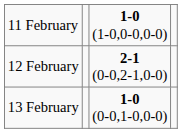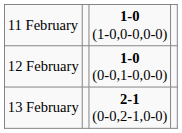 <table bgcolor="#f9f9f9" cellpadding="3" cellspacing="0" border="1" style="font-size: 95%; border: gray solid 1px; border-collapse: collapse; background: #f9f9f9;">
 <tr>
 <td>11 February</td>
 <td></td>
 <td align="center"><strong>1-0</strong><br>(1-0,0-0,0-0)</td>
 <td></td>
 </tr>
 <tr>
 <td>12 February</td>
 <td></td>
-<td align="center"><strong>2-1</strong><br>(0-0,2-1,0-0)</td>
+<td align="center"><strong>1-0</strong><br>(0-0,1-0,0-0)</td>
 <td></td>
 </tr>
 <tr>
 <td>13 February</td>
 <td></td>
-<td align="center"><strong>1-0</strong><br>(0-0,1-0,0-0)</td>
+<td align="center"><strong>2-1</strong><br>(0-0,2-1,0-0)</td>
 <td></td>
 </tr>
 </table>
